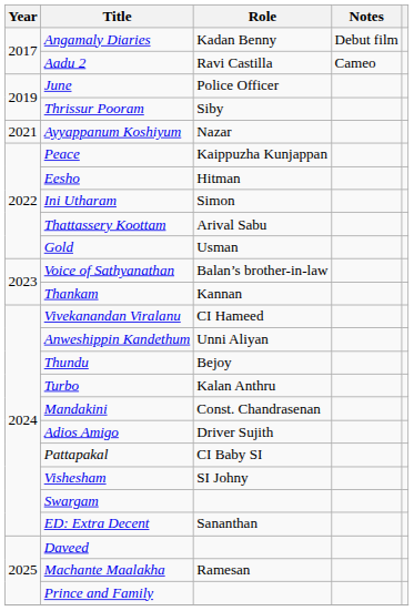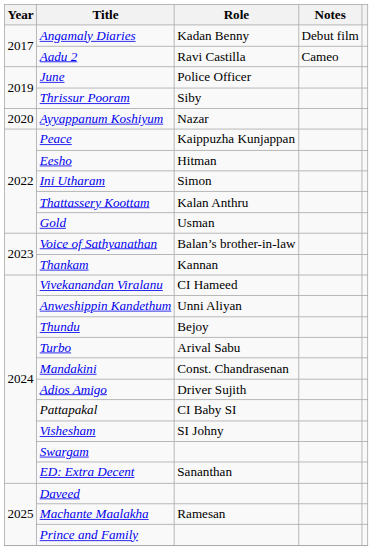 <table class="wikitable sortable">
 <tr>
 <th scope="col">Year</th>
 <th scope="col">Title</th>
 <th scope="col">Role</th>
 <th scope="col" class="unsortable">Notes</th>
 <th scope="col" class="unsortable"></th>
 </tr>
 <tr>
 <td rowspan=2>2017</td>
 <td><em><a href='#'>Angamaly Diaries</a></em></td>
 <td>Kadan Benny</td>
 <td>Debut film</td>
 <td></td>
 </tr>
 <tr>
 <td><em><a href='#'>Aadu 2</a></em></td>
 <td>Ravi Castilla</td>
 <td>Cameo</td>
 <td></td>
 </tr>
 <tr>
 <td rowspan=2>2019</td>
 <td><em><a href='#'>June</a></em></td>
 <td>Police Officer</td>
 <td></td>
 <td></td>
 </tr>
 <tr>
 <td><em><a href='#'>Thrissur Pooram</a></em></td>
 <td>Siby</td>
 <td></td>
 <td></td>
 </tr>
 <tr>
-<td>2021</td>
+<td>2020</td>
 <td><em><a href='#'>Ayyappanum Koshiyum</a></em></td>
 <td>Nazar</td>
 <td></td>
 <td></td>
 </tr>
 <tr>
 <td rowspan=5>2022</td>
 <td><em><a href='#'>Peace</a></em></td>
 <td>Kaippuzha Kunjappan</td>
 <td></td>
 <td></td>
 </tr>
 <tr>
 <td><em><a href='#'>Eesho</a></em></td>
 <td>Hitman</td>
 <td></td>
 <td></td>
 </tr>
 <tr>
 <td><em><a href='#'>Ini Utharam</a></em></td>
 <td>Simon</td>
 <td></td>
 <td></td>
 </tr>
 <tr>
 <td><em><a href='#'>Thattassery Koottam</a></em></td>
-<td>Arival Sabu</td>
+<td>Kalan Anthru</td>
 <td></td>
 <td></td>
 </tr>
 <tr>
 <td><em><a href='#'>Gold</a></em></td>
 <td>Usman</td>
 <td></td>
 <td></td>
 </tr>
 <tr>
 <td rowspan=2>2023</td>
 <td><em><a href='#'>Voice of Sathyanathan</a></em></td>
 <td>Balan’s brother-in-law</td>
 <td></td>
 <td></td>
 </tr>
 <tr>
 <td><em><a href='#'>Thankam</a></em></td>
 <td>Kannan</td>
 <td></td>
 <td></td>
 </tr>
 <tr>
 <td rowspan=10>2024</td>
 <td><em><a href='#'>Vivekanandan Viralanu</a></em></td>
 <td>CI Hameed</td>
 <td></td>
 <td></td>
 </tr>
 <tr>
 <td><em><a href='#'>Anweshippin Kandethum</a></em></td>
 <td>Unni Aliyan</td>
 <td></td>
 <td></td>
 </tr>
 <tr>
 <td><em><a href='#'>Thundu</a></em></td>
 <td>Bejoy</td>
 <td></td>
 <td></td>
 </tr>
 <tr>
 <td><em><a href='#'>Turbo</a></em></td>
-<td>Kalan Anthru</td>
+<td>Arival Sabu</td>
 <td></td>
 <td></td>
 </tr>
 <tr>
 <td><em><a href='#'>Mandakini</a></em></td>
 <td>Const. Chandrasenan</td>
 <td></td>
 <td></td>
 </tr>
 <tr>
 <td><em><a href='#'>Adios Amigo</a></em></td>
 <td>Driver Sujith</td>
 <td></td>
 <td></td>
 </tr>
 <tr>
 <td><em>Pattapakal</em></td>
 <td>CI Baby SI</td>
 <td></td>
 <td></td>
 </tr>
 <tr>
 <td><em><a href='#'>Vishesham</a></em></td>
 <td>SI Johny</td>
 <td></td>
 <td></td>
 </tr>
 <tr>
 <td><em><a href='#'>Swargam</a></em></td>
 <td></td>
 <td></td>
 <td></td>
 </tr>
 <tr>
 <td><em><a href='#'>ED: Extra Decent</a></em></td>
 <td>Sananthan</td>
 <td></td>
 <td></td>
 </tr>
 <tr>
 <td rowspan=3>2025</td>
 <td><em><a href='#'>Daveed</a></em></td>
 <td></td>
 <td></td>
 <td></td>
 </tr>
 <tr>
 <td><em><a href='#'>Machante Maalakha</a></em></td>
 <td>Ramesan</td>
 <td></td>
 <td></td>
 </tr>
 <tr>
 <td><em><a href='#'>Prince and Family</a></em></td>
 <td></td>
 <td></td>
 <td></td>
 </tr>
 <tr>
 </tr>
 </table>
